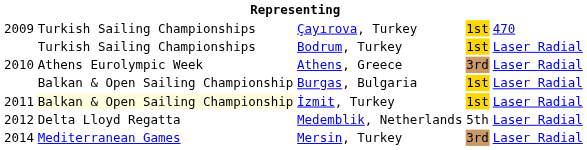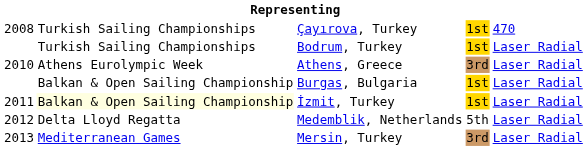 <table>
 <tr>
 <th colspan="6">Representing </th>
 </tr>
 <tr>
-<td>2009</td>
+<td>2008</td>
 <td>Turkish Sailing Championships</td>
 <td><a href='#'>Çayırova</a>, Turkey</td>
 <td bgcolor=gold>1st</td>
 <td><a href='#'>470</a></td>
 <td></td>
 </tr>
 <tr>
 <td rowspan=3>2010</td>
 <td>Turkish Sailing Championships</td>
 <td><a href='#'>Bodrum</a>, Turkey</td>
 <td bgcolor=gold>1st</td>
 <td><a href='#'>Laser Radial</a></td>
 <td></td>
 </tr>
 <tr>
 <td>Athens Eurolympic Week</td>
 <td><a href='#'>Athens</a>, Greece</td>
 <td bgcolor="#cc9966">3rd</td>
 <td><a href='#'>Laser Radial</a></td>
 <td></td>
 </tr>
 <tr>
 <td>Balkan & Open Sailing Championship</td>
 <td><a href='#'>Burgas</a>, Bulgaria</td>
 <td bgcolor=gold>1st</td>
 <td><a href='#'>Laser Radial</a></td>
 <td></td>
 </tr>
 <tr>
 <td>2011</td>
 <td style="background: lightyellow;">Balkan & Open Sailing Championship</td>
 <td><a href='#'>İzmit</a>, Turkey</td>
 <td bgcolor=gold>1st</td>
 <td><a href='#'>Laser Radial</a></td>
 <td></td>
 </tr>
 <tr>
 <td>2012</td>
 <td>Delta Lloyd Regatta</td>
 <td><a href='#'>Medemblik</a>, Netherlands</td>
 <td>5th</td>
 <td><a href='#'>Laser Radial</a></td>
 <td></td>
 </tr>
 <tr>
-<td>2014</td>
+<td>2013</td>
 <td><a href='#'>Mediterranean Games</a></td>
 <td><a href='#'>Mersin</a>, Turkey</td>
 <td bgcolor="#cc9966">3rd</td>
 <td><a href='#'>Laser Radial</a></td>
 <td></td>
 </tr>
 </table>
